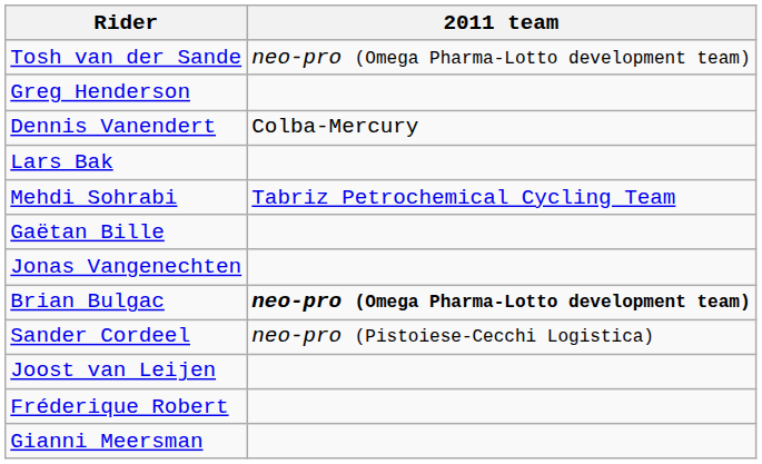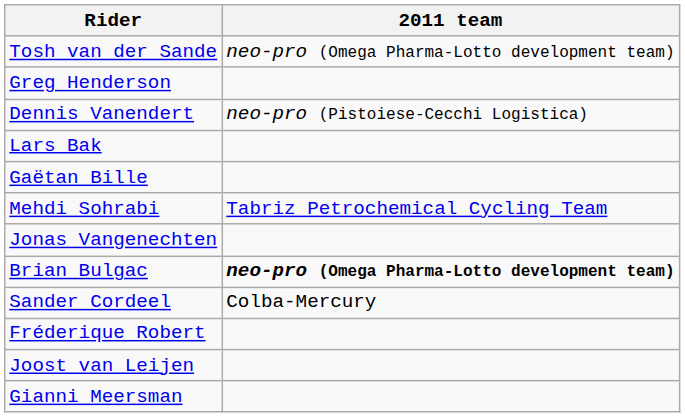 <table class="wikitable">
 <tr>
 <th>Rider</th>
 <th>2011 team</th>
 </tr>
 <tr>
 <td><a href='#'>Tosh van der Sande</a></td>
 <td><em>neo-pro</em> <small>(Omega Pharma-Lotto development team)</small></td>
 </tr>
 <tr>
 <td><a href='#'>Greg Henderson</a></td>
 <td></td>
 </tr>
 <tr>
 <td><a href='#'>Dennis Vanendert</a></td>
-<td>Colba-Mercury</td>
+<td><em>neo-pro</em> <small>(Pistoiese-Cecchi Logistica)</small></td>
 </tr>
 <tr>
 <td><a href='#'>Lars Bak</a></td>
 <td></td>
 </tr>
 <tr>
+<td><a href='#'>Gaëtan Bille</a></td>
+<td></td>
+</tr>
+<tr>
 <td><a href='#'>Mehdi Sohrabi</a></td>
 <td><a href='#'>Tabriz Petrochemical Cycling Team</a></td>
-</tr>
-<tr>
-<td><a href='#'>Gaëtan Bille</a></td>
-<td></td>
 </tr>
 <tr>
 <td><a href='#'>Jonas Vangenechten</a></td>
 <td></td>
 </tr>
 <tr>
 <td><a href='#'>Brian Bulgac</a></td>
 <td><strong><em>neo-pro</em> <small>(Omega Pharma-Lotto development team)</small></strong></td>
 </tr>
 <tr>
 <td><a href='#'>Sander Cordeel</a></td>
-<td><em>neo-pro</em> <small>(Pistoiese-Cecchi Logistica)</small></td>
+<td>Colba-Mercury</td>
+</tr>
+<tr>
+<td><a href='#'>Fréderique Robert</a></td>
+<td></td>
 </tr>
 <tr>
 <td><a href='#'>Joost van Leijen</a></td>
-<td></td>
-</tr>
-<tr>
-<td><a href='#'>Fréderique Robert</a></td>
 <td></td>
 </tr>
 <tr>
 <td><a href='#'>Gianni Meersman</a></td>
 <td></td>
 </tr>
 </table>
